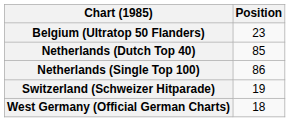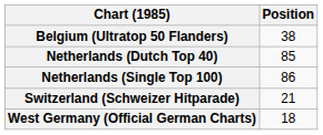 <table class="wikitable sortable plainrowheaders" style="text-align:center">
 <tr>
 <th scope="col">Chart (1985)</th>
 <th scope="col">Position</th>
 </tr>
 <tr>
 <th scope="row">Belgium (Ultratop 50 Flanders)</th>
-<td>23</td>
+<td>38</td>
 </tr>
 <tr>
 <th scope="row">Netherlands (Dutch Top 40)</th>
 <td>85</td>
 </tr>
 <tr>
 <th scope="row">Netherlands (Single Top 100)</th>
 <td>86</td>
 </tr>
 <tr>
 <th scope="row">Switzerland (Schweizer Hitparade)</th>
-<td>19</td>
+<td>21</td>
 </tr>
 <tr>
 <th scope="row">West Germany (Official German Charts)</th>
 <td>18</td>
 </tr>
 </table>
